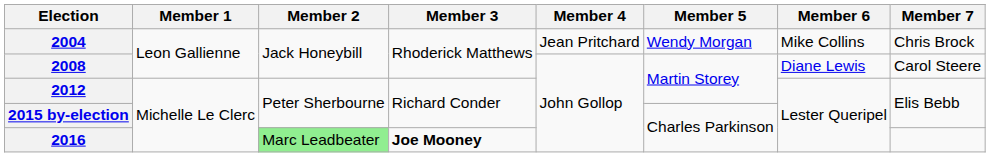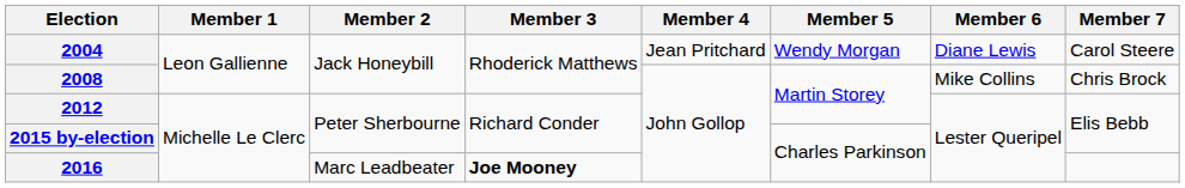 <table class="wikitable plainrowheaders">
 <tr>
 <th scope="col">Election</th>
 <th scope="col">Member 1</th>
 <th scope="col">Member 2</th>
 <th scope="col">Member 3</th>
 <th scope="col">Member 4</th>
 <th scope="col">Member 5</th>
 <th scope="col">Member 6</th>
 <th scope="col">Member 7</th>
 </tr>
 <tr>
 <th scope="row" style="text-align: center;"><a href='#'>2004</a></th>
 <td rowspan="2">Leon Gallienne</td>
 <td rowspan="2">Jack Honeybill</td>
 <td rowspan="2">Rhoderick Matthews</td>
 <td>Jean Pritchard</td>
 <td><a href='#'>Wendy Morgan</a></td>
-<td>Mike Collins</td>
-<td>Chris Brock</td>
+<td><a href='#'>Diane Lewis</a></td>
+<td>Carol Steere</td>
 </tr>
 <tr>
 <th scope="row" style="text-align: center;"><a href='#'>2008</a></th>
 <td rowspan="4">John Gollop</td>
 <td rowspan="2"><a href='#'>Martin Storey</a></td>
-<td><a href='#'>Diane Lewis</a></td>
-<td>Carol Steere</td>
+<td>Mike Collins</td>
+<td>Chris Brock</td>
 </tr>
 <tr>
 <th scope="row" style="text-align: center;"><a href='#'>2012</a></th>
 <td rowspan="3">Michelle Le Clerc</td>
 <td rowspan="2">Peter Sherbourne</td>
 <td rowspan="2">Richard Conder</td>
 <td rowspan="3">Lester Queripel</td>
 <td rowspan="2">Elis Bebb</td>
 </tr>
 <tr>
 <th scope="row" style="text-align: center;"><a href='#'>2015 by-election</a></th>
 <td rowspan="2">Charles Parkinson</td>
 </tr>
 <tr>
 <th scope="row" style="text-align: center;"><a href='#'>2016</a></th>
-<td style="background: lightgreen;">Marc Leadbeater</td>
+<td>Marc Leadbeater</td>
 <td><strong>Joe Mooney</strong></td>
 <td></td>
 </tr>
 </table>
